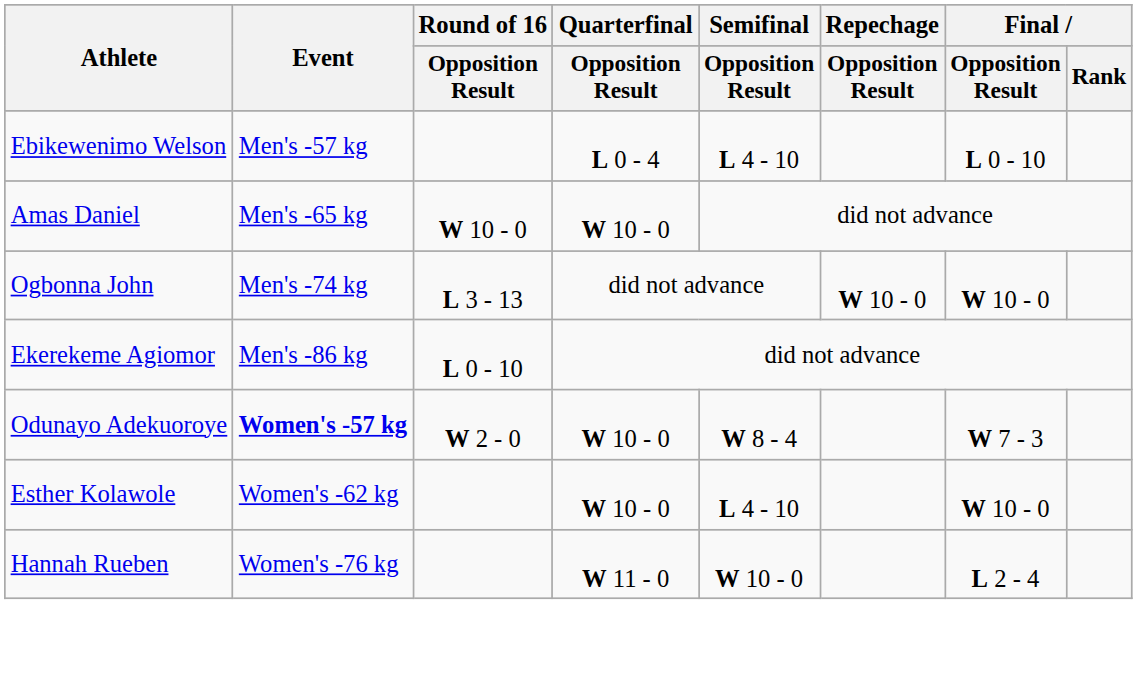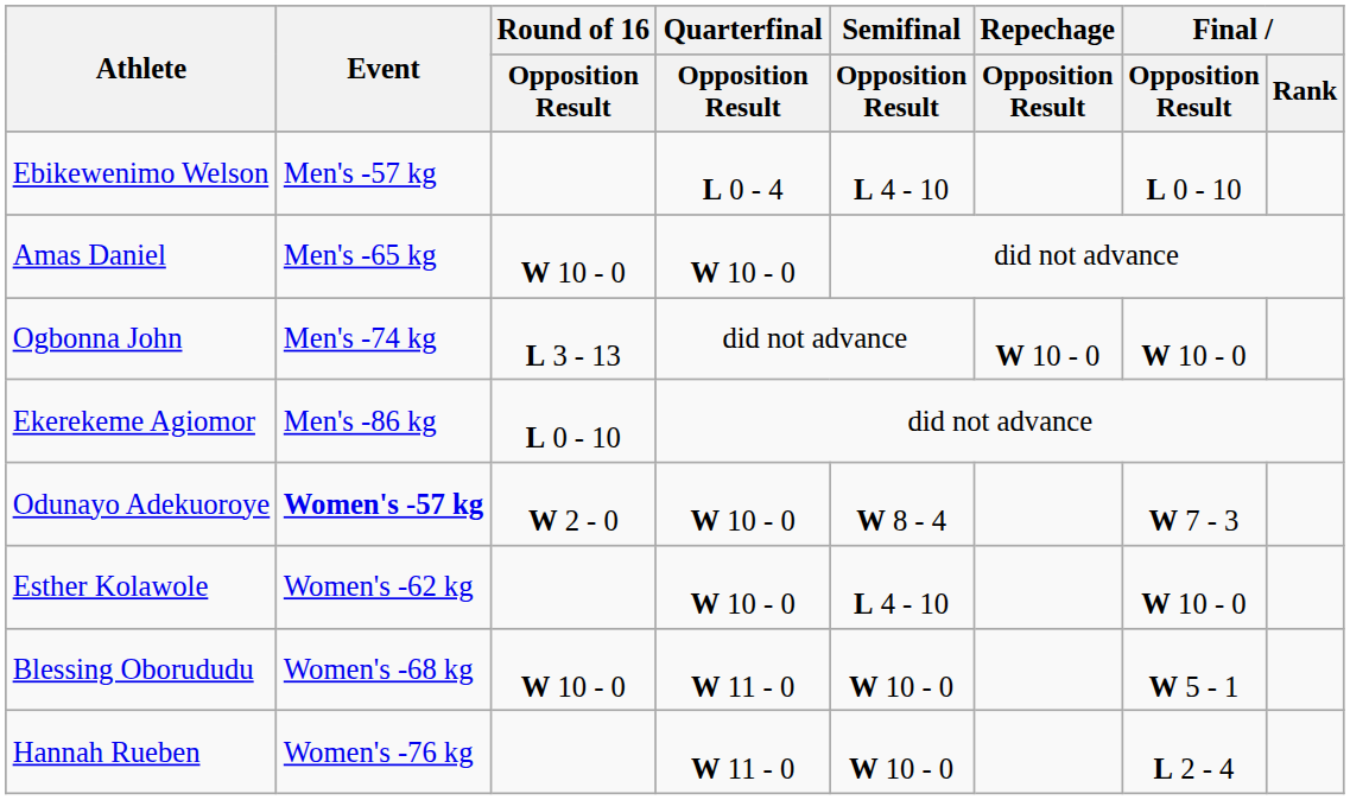 <table class="wikitable" style="font-size:90%;">
 <tr>
 <th rowspan=2>Athlete</th>
 <th rowspan=2>Event</th>
 <th>Round of 16</th>
 <th>Quarterfinal</th>
 <th>Semifinal</th>
 <th>Repechage</th>
 <th colspan=2>Final / </th>
 </tr>
 <tr style="font-size: 95%">
 <th>Opposition<br>Result</th>
 <th>Opposition<br>Result</th>
 <th>Opposition<br>Result</th>
 <th>Opposition<br>Result</th>
 <th>Opposition<br>Result</th>
 <th>Rank</th>
 </tr>
 <tr align=center>
 <td align=left><a href='#'>Ebikewenimo Welson</a></td>
 <td align=left><a href='#'>Men's -57 kg</a></td>
 <td></td>
 <td><br><strong>L</strong> 0 - 4</td>
 <td><br><strong>L</strong> 4 - 10</td>
 <td></td>
 <td><br><strong>L</strong> 0 - 10</td>
 <td></td>
 </tr>
 <tr align=center>
 <td align=left><a href='#'>Amas Daniel</a></td>
 <td align=left><a href='#'>Men's -65 kg</a></td>
 <td><br><strong>W</strong> 10 - 0</td>
 <td><br><strong>W</strong> 10 - 0</td>
 <td colspan=4>did not advance</td>
 </tr>
 <tr align=center>
 <td align=left><a href='#'>Ogbonna John</a></td>
 <td align=left><a href='#'>Men's -74 kg</a></td>
 <td><br><strong>L</strong> 3 - 13</td>
 <td colspan=2>did not advance</td>
 <td><br><strong>W</strong> 10 - 0</td>
 <td><br><strong>W</strong> 10 - 0</td>
 <td></td>
 </tr>
 <tr align=center>
 <td align=left><a href='#'>Ekerekeme Agiomor</a></td>
 <td align=left><a href='#'>Men's -86 kg</a></td>
 <td><br><strong>L</strong> 0 - 10</td>
 <td colspan=5>did not advance</td>
 </tr>
 <tr align=center>
 <td align=left><a href='#'>Odunayo Adekuoroye</a></td>
 <td align=left><strong><a href='#'>Women's -57 kg</a></strong></td>
 <td><br><strong>W</strong> 2 - 0</td>
 <td><br><strong>W</strong> 10 - 0</td>
 <td><br><strong>W</strong> 8 - 4</td>
 <td></td>
 <td><br><strong>W</strong> 7 - 3</td>
 <td></td>
 </tr>
 <tr align=center>
 <td align=left><a href='#'>Esther Kolawole</a></td>
 <td align=left><a href='#'>Women's -62 kg</a></td>
 <td></td>
 <td><br><strong>W</strong> 10 - 0</td>
 <td><br><strong>L</strong> 4 - 10</td>
 <td></td>
 <td><br><strong>W</strong> 10 - 0</td>
 <td></td>
 </tr>
 <tr align=center>
+<td align=left><a href='#'>Blessing Oborududu</a></td>
+<td align=left><a href='#'>Women's -68 kg</a></td>
+<td><br><strong>W</strong> 10 - 0</td>
+<td><br><strong>W</strong> 11 - 0</td>
+<td><br><strong>W</strong> 10 - 0</td>
+<td></td>
+<td><br><strong>W</strong> 5 - 1</td>
+<td></td>
+</tr>
+<tr align=center>
 <td align=left><a href='#'>Hannah Rueben</a></td>
 <td align=left><a href='#'>Women's -76 kg</a></td>
 <td></td>
 <td><br><strong>W</strong> 11 - 0</td>
 <td><br><strong>W</strong> 10 - 0</td>
 <td></td>
 <td><br><strong>L</strong> 2 - 4</td>
 <td></td>
 </tr>
 </table>
